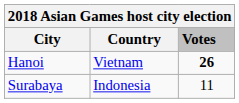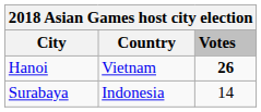 <table class="wikitable">
 <tr>
 <th colspan=3>2018 Asian Games host city election</th>
 </tr>
 <tr>
 <th>City</th>
 <th>Country</th>
 <td bgcolor="silver"><strong>Votes</strong></td>
 </tr>
 <tr>
 <td><a href='#'>Hanoi</a></td>
 <td> <a href='#'>Vietnam</a></td>
 <td align="center"><strong>26</strong></td>
 </tr>
 <tr>
 <td><a href='#'>Surabaya</a></td>
 <td> <a href='#'>Indonesia</a></td>
-<td align="center">11</td>
+<td align="center">14</td>
 </tr>
 </table>
